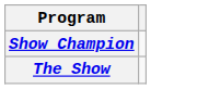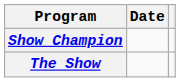 <table class="wikitable plainrowheaders sortable">
 <tr>
 <th scope="col">Program </th>
+<th scope="col">Date</th>
 <th scope="col" class="unsortable"></th>
 </tr>
 <tr>
 <th scope="row"><em><a href='#'>Show Champion</a></em></th>
+<td></td>
 <td style="text-align:center"></td>
 </tr>
 <tr>
 <th scope="row"><em><a href='#'>The Show</a></em></th>
+<td></td>
 <td style="text-align:center"></td>
 </tr>
 </table>
